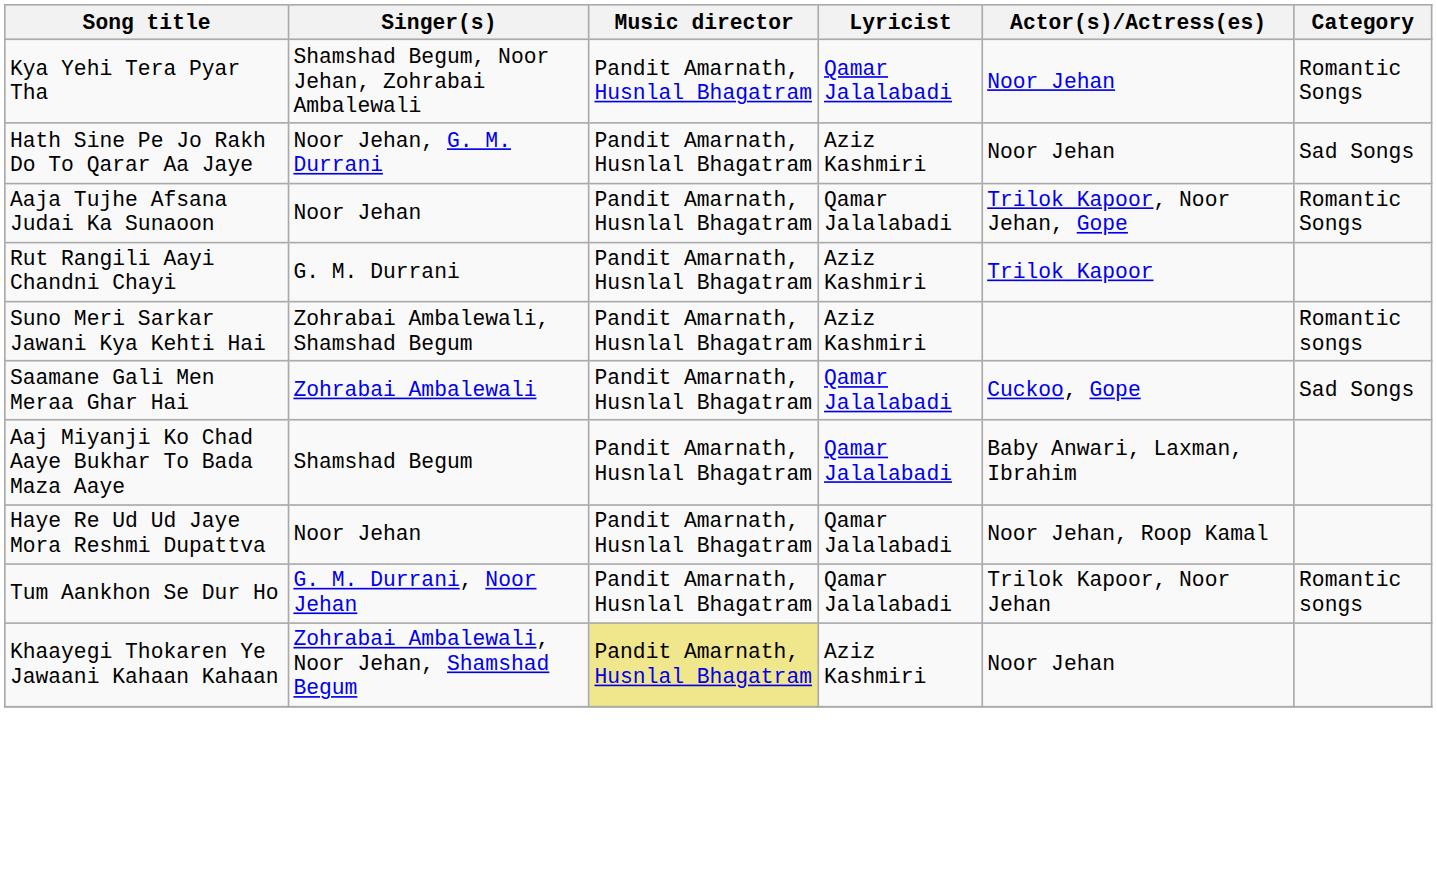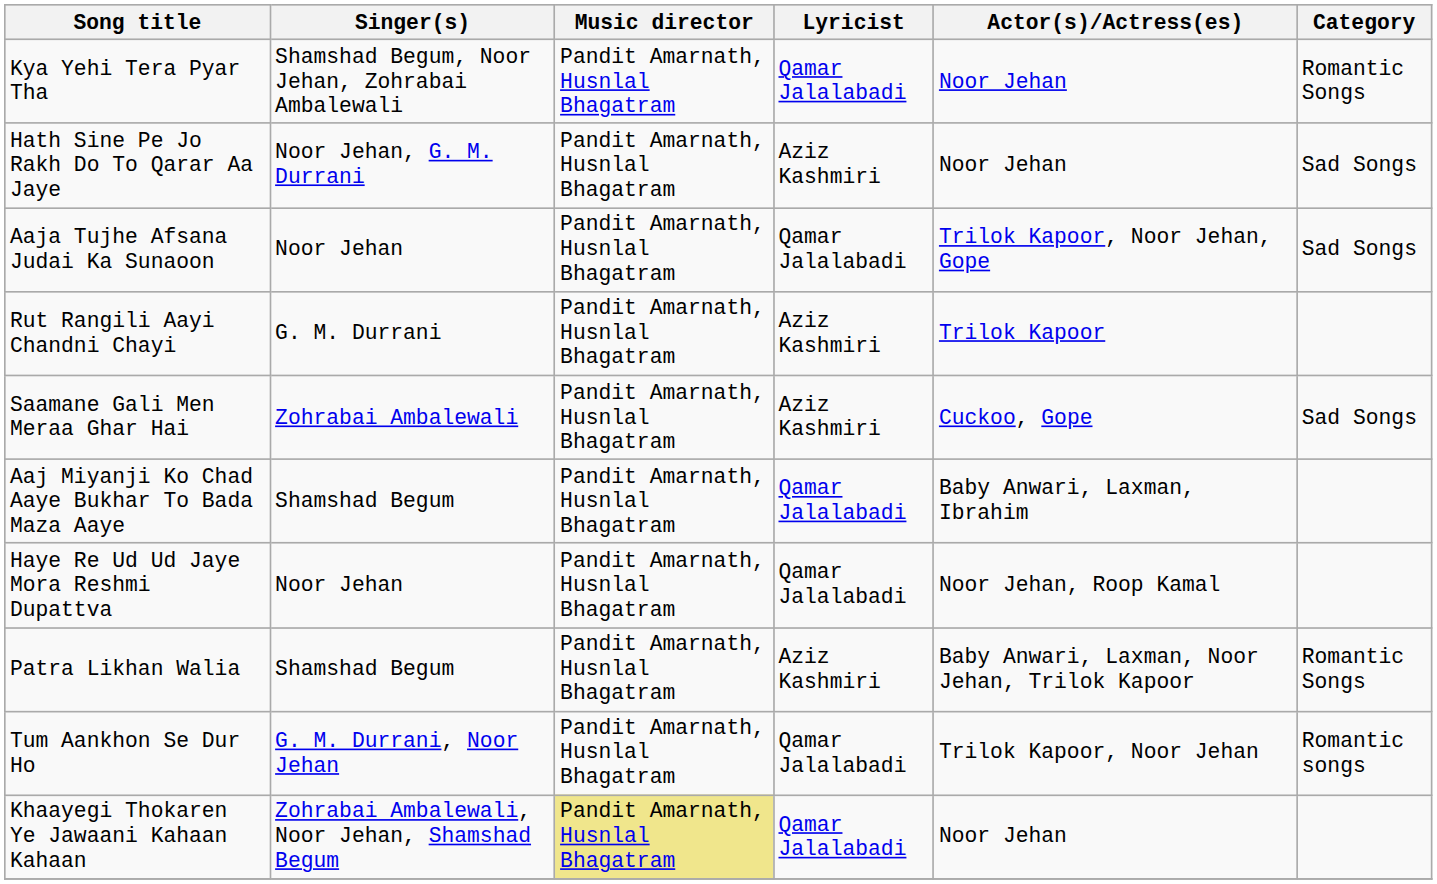 <table class="wikitable">
 <tr>
 <th><strong>Song title</strong></th>
 <th><strong>Singer(s)</strong></th>
 <th><strong>Music director</strong></th>
 <th><strong>Lyricist</strong></th>
 <th><strong>Actor(s)/Actress(es)</strong></th>
 <th>Category</th>
 </tr>
 <tr>
 <td>Kya Yehi Tera Pyar Tha</td>
 <td>Shamshad Begum, Noor Jehan, Zohrabai Ambalewali</td>
 <td>Pandit Amarnath, <a href='#'>Husnlal Bhagatram</a></td>
 <td><a href='#'>Qamar Jalalabadi</a></td>
 <td><a href='#'>Noor Jehan</a></td>
 <td>Romantic Songs</td>
 </tr>
 <tr>
 <td>Hath Sine Pe Jo Rakh Do To Qarar Aa Jaye</td>
 <td>Noor Jehan, <a href='#'>G. M. Durrani</a></td>
 <td>Pandit Amarnath, Husnlal Bhagatram</td>
 <td>Aziz Kashmiri</td>
 <td>Noor Jehan</td>
 <td>Sad Songs</td>
 </tr>
 <tr>
 <td>Aaja Tujhe Afsana Judai Ka Sunaoon</td>
 <td>Noor Jehan</td>
 <td>Pandit Amarnath, Husnlal Bhagatram</td>
 <td>Qamar Jalalabadi</td>
 <td><a href='#'>Trilok Kapoor</a>, Noor Jehan, <a href='#'>Gope</a></td>
-<td>Romantic Songs</td>
+<td>Sad Songs</td>
 </tr>
 <tr>
 <td>Rut Rangili Aayi Chandni Chayi</td>
 <td>G. M. Durrani</td>
 <td>Pandit Amarnath, Husnlal Bhagatram</td>
 <td>Aziz Kashmiri</td>
 <td><a href='#'>Trilok Kapoor</a></td>
 <td></td>
 </tr>
 <tr>
-<td>Suno Meri Sarkar Jawani Kya Kehti Hai</td>
-<td>Zohrabai Ambalewali, Shamshad Begum</td>
-<td>Pandit Amarnath, Husnlal Bhagatram</td>
-<td>Aziz Kashmiri</td>
-<td></td>
-<td>Romantic songs</td>
-</tr>
-<tr>
 <td>Saamane Gali Men Meraa Ghar Hai</td>
 <td><a href='#'>Zohrabai Ambalewali</a></td>
 <td>Pandit Amarnath, Husnlal Bhagatram</td>
-<td><a href='#'>Qamar Jalalabadi</a></td>
+<td>Aziz Kashmiri</td>
 <td><a href='#'>Cuckoo</a>, <a href='#'>Gope</a></td>
 <td>Sad Songs</td>
 </tr>
 <tr>
 <td>Aaj Miyanji Ko Chad Aaye Bukhar To Bada Maza Aaye</td>
 <td>Shamshad Begum</td>
 <td>Pandit Amarnath, Husnlal Bhagatram</td>
 <td><a href='#'>Qamar Jalalabadi</a></td>
 <td>Baby Anwari, Laxman, Ibrahim</td>
 <td></td>
 </tr>
 <tr>
 <td>Haye Re Ud Ud Jaye Mora Reshmi Dupattva</td>
 <td>Noor Jehan</td>
 <td>Pandit Amarnath, Husnlal Bhagatram</td>
 <td>Qamar Jalalabadi</td>
 <td>Noor Jehan, Roop Kamal</td>
 <td></td>
 </tr>
 <tr>
+<td>Patra Likhan Walia</td>
+<td>Shamshad Begum</td>
+<td>Pandit Amarnath, Husnlal Bhagatram</td>
+<td>Aziz Kashmiri</td>
+<td>Baby Anwari, Laxman, Noor Jehan, Trilok Kapoor</td>
+<td>Romantic Songs</td>
+</tr>
+<tr>
 <td>Tum Aankhon Se Dur Ho</td>
 <td><a href='#'>G. M. Durrani</a>, <a href='#'>Noor Jehan</a></td>
 <td>Pandit Amarnath, Husnlal Bhagatram</td>
 <td>Qamar Jalalabadi</td>
 <td>Trilok Kapoor, Noor Jehan</td>
 <td>Romantic songs</td>
 </tr>
 <tr>
 <td>Khaayegi Thokaren Ye Jawaani Kahaan Kahaan</td>
 <td><a href='#'>Zohrabai Ambalewali</a>, Noor Jehan, <a href='#'>Shamshad Begum</a></td>
 <td style="background: khaki;">Pandit Amarnath, <a href='#'>Husnlal Bhagatram</a></td>
-<td>Aziz Kashmiri</td>
+<td><a href='#'>Qamar Jalalabadi</a></td>
 <td>Noor Jehan</td>
 <td></td>
 </tr>
 <tr>
 </tr>
 </table>
